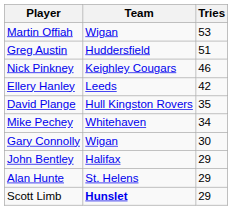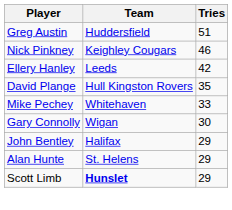 <table class="wikitable" style="text-align:left;">
 <tr>
 <th>Player</th>
 <th>Team</th>
 <th>Tries</th>
-</tr>
-<tr>
-<td><a href='#'>Martin Offiah</a></td>
-<td><a href='#'>Wigan</a></td>
-<td>53</td>
 </tr>
 <tr>
 <td><a href='#'>Greg Austin</a></td>
 <td><a href='#'>Huddersfield</a></td>
 <td>51</td>
 </tr>
 <tr>
 <td><a href='#'>Nick Pinkney</a></td>
 <td><a href='#'>Keighley Cougars</a></td>
 <td>46</td>
 </tr>
 <tr>
 <td><a href='#'>Ellery Hanley</a></td>
 <td><a href='#'>Leeds</a></td>
 <td>42</td>
 </tr>
 <tr>
 <td><a href='#'>David Plange</a></td>
 <td><a href='#'>Hull Kingston Rovers</a></td>
 <td>35</td>
 </tr>
 <tr>
 <td><a href='#'>Mike Pechey</a></td>
 <td><a href='#'>Whitehaven</a></td>
-<td>34</td>
+<td>33</td>
 </tr>
 <tr>
 <td><a href='#'>Gary Connolly</a></td>
 <td><a href='#'>Wigan</a></td>
 <td>30</td>
 </tr>
 <tr>
 <td><a href='#'>John Bentley</a></td>
 <td><a href='#'>Halifax</a></td>
 <td>29</td>
 </tr>
 <tr>
 <td><a href='#'>Alan Hunte</a></td>
 <td><a href='#'>St. Helens</a></td>
 <td>29</td>
 </tr>
 <tr>
 <td>Scott Limb</td>
 <td><strong><a href='#'>Hunslet</a></strong></td>
 <td>29</td>
 </tr>
 </table>
